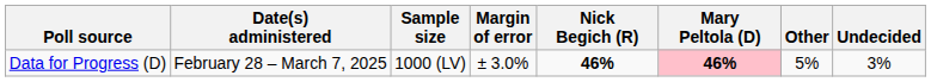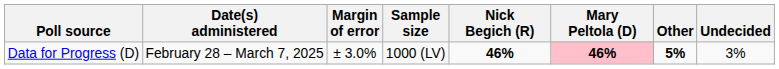 <table class="wikitable" style="font-size:90%;text-align:center;">
 <tr valign=bottom>
 <th>Poll source</th>
 <th>Date(s)<br>administered</th>
+<th>Margin<br>of error</th>
 <th>Sample<br>size</th>
-<th>Margin<br>of error</th>
 <th style="width:100px;">Nick<br>Begich (R)</th>
 <th style="width:100px;">Mary<br>Peltola (D)</th>
 <th>Other</th>
 <th>Undecided</th>
 </tr>
 <tr>
 <td style="text-align:left;"><a href='#'>Data for Progress</a> (D)</td>
 <td>February 28 – March 7, 2025</td>
+<td>± 3.0%</td>
 <td>1000 (LV)</td>
-<td>± 3.0%</td>
 <td><strong>46%</strong></td>
 <td style="background: pink;"><strong>46%</strong></td>
-<td>5%</td>
+<td><strong>5%</strong></td>
 <td>3%</td>
 </tr>
 </table>
